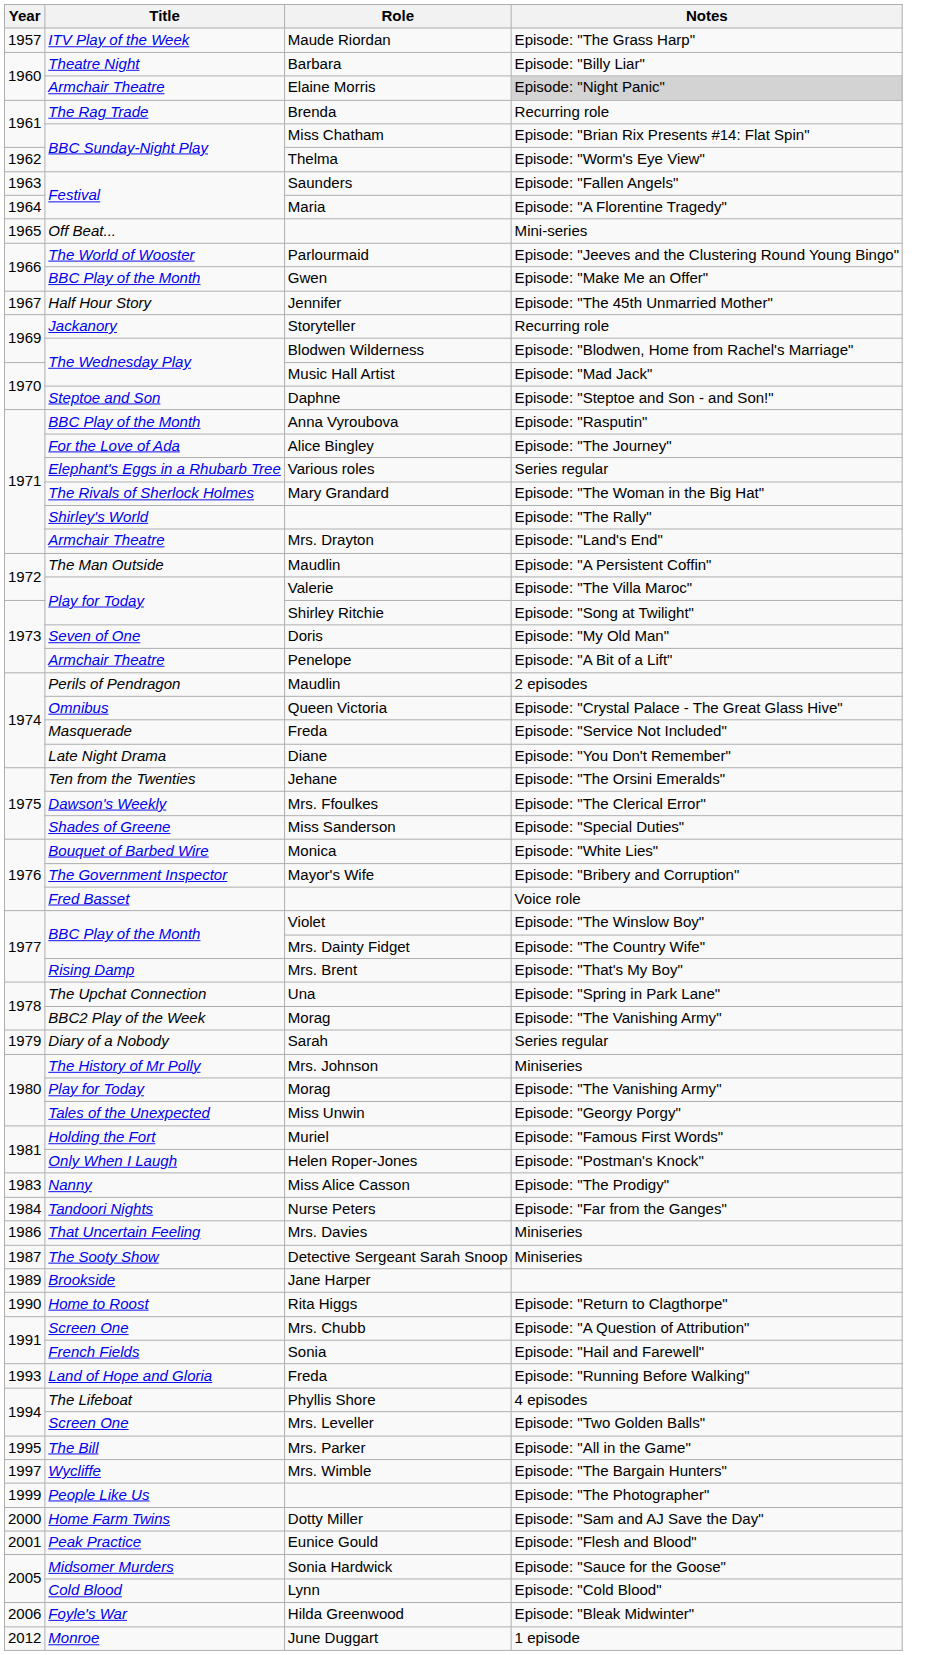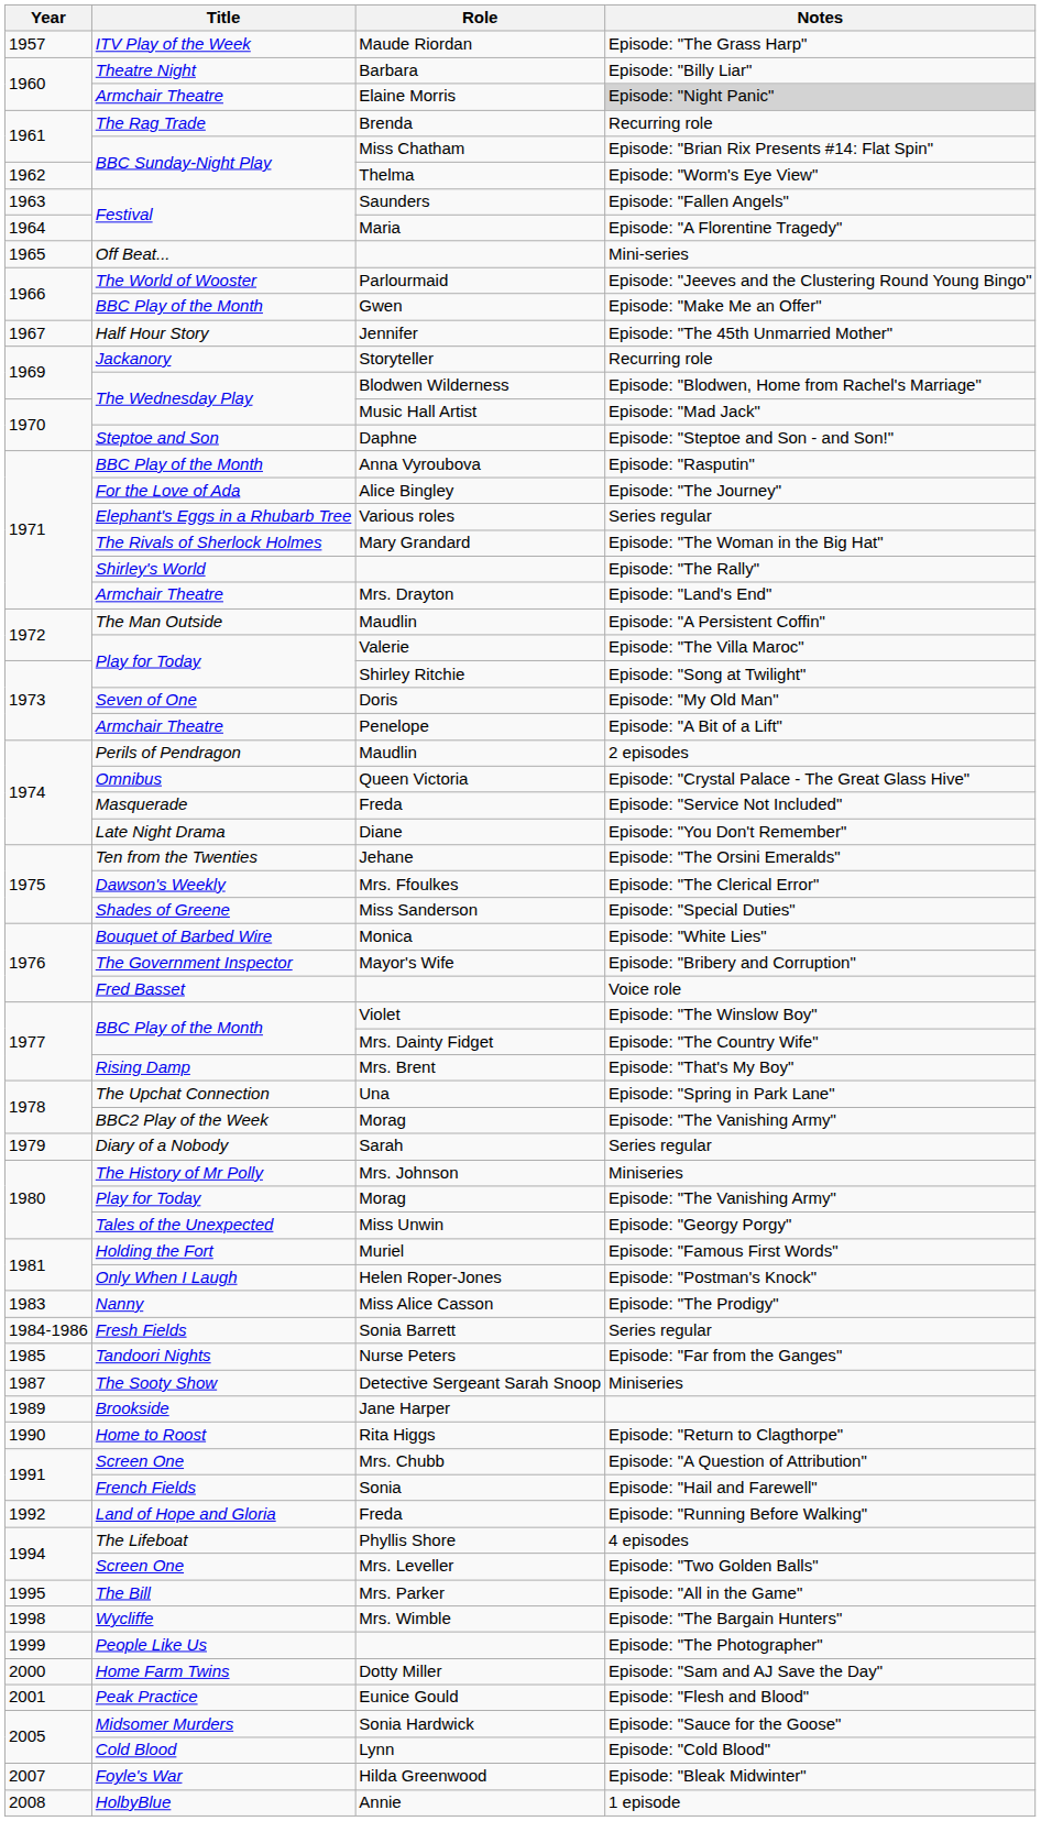 <table class="wikitable">
 <tr>
 <th>Year</th>
 <th>Title</th>
 <th>Role</th>
 <th>Notes</th>
 </tr>
 <tr>
 <td>1957</td>
 <td><em><a href='#'>ITV Play of the Week</a></em></td>
 <td>Maude Riordan</td>
 <td>Episode: "The Grass Harp"</td>
 </tr>
 <tr>
 <td rowspan="2">1960</td>
 <td><em><a href='#'>Theatre Night</a></em></td>
 <td>Barbara</td>
 <td>Episode: "Billy Liar"</td>
 </tr>
 <tr>
 <td><em><a href='#'>Armchair Theatre</a></em></td>
 <td>Elaine Morris</td>
 <td style="background: lightgrey;">Episode: "Night Panic"</td>
 </tr>
 <tr>
 <td rowspan="2">1961</td>
 <td><em><a href='#'>The Rag Trade</a></em></td>
 <td>Brenda</td>
 <td>Recurring role</td>
 </tr>
 <tr>
 <td rowspan="2"><em><a href='#'>BBC Sunday-Night Play</a></em></td>
 <td>Miss Chatham</td>
 <td>Episode: "Brian Rix Presents #14: Flat Spin"</td>
 </tr>
 <tr>
 <td>1962</td>
 <td>Thelma</td>
 <td>Episode: "Worm's Eye View"</td>
 </tr>
 <tr>
 <td>1963</td>
 <td rowspan="2"><em><a href='#'>Festival</a></em></td>
 <td>Saunders</td>
 <td>Episode: "Fallen Angels"</td>
 </tr>
 <tr>
 <td>1964</td>
 <td>Maria</td>
 <td>Episode: "A Florentine Tragedy"</td>
 </tr>
 <tr>
 <td>1965</td>
 <td><em>Off Beat...</em></td>
 <td></td>
 <td>Mini-series</td>
 </tr>
 <tr>
 <td rowspan="2">1966</td>
 <td><em><a href='#'>The World of Wooster</a></em></td>
 <td>Parlourmaid</td>
 <td>Episode: "Jeeves and the Clustering Round Young Bingo"</td>
 </tr>
 <tr>
 <td><em><a href='#'>BBC Play of the Month</a></em></td>
 <td>Gwen</td>
 <td>Episode: "Make Me an Offer"</td>
 </tr>
 <tr>
 <td>1967</td>
 <td><em>Half Hour Story</em></td>
 <td>Jennifer</td>
 <td>Episode: "The 45th Unmarried Mother"</td>
 </tr>
 <tr>
 <td rowspan="2">1969</td>
 <td><em><a href='#'>Jackanory</a></em></td>
 <td>Storyteller</td>
 <td>Recurring role</td>
 </tr>
 <tr>
 <td rowspan="2"><em><a href='#'>The Wednesday Play</a></em></td>
 <td>Blodwen Wilderness</td>
 <td>Episode: "Blodwen, Home from Rachel's Marriage"</td>
 </tr>
 <tr>
 <td rowspan="2">1970</td>
 <td>Music Hall Artist</td>
 <td>Episode: "Mad Jack"</td>
 </tr>
 <tr>
 <td><em><a href='#'>Steptoe and Son</a></em></td>
 <td>Daphne</td>
 <td>Episode: "Steptoe and Son - and Son!"</td>
 </tr>
 <tr>
 <td rowspan="6">1971</td>
 <td><em><a href='#'>BBC Play of the Month</a></em></td>
 <td>Anna Vyroubova</td>
 <td>Episode: "Rasputin"</td>
 </tr>
 <tr>
 <td><em><a href='#'>For the Love of Ada</a></em></td>
 <td>Alice Bingley</td>
 <td>Episode: "The Journey"</td>
 </tr>
 <tr>
 <td><em><a href='#'>Elephant's Eggs in a Rhubarb Tree</a></em></td>
 <td>Various roles</td>
 <td>Series regular</td>
 </tr>
 <tr>
 <td><em><a href='#'>The Rivals of Sherlock Holmes</a></em></td>
 <td>Mary Grandard</td>
 <td>Episode: "The Woman in the Big Hat"</td>
 </tr>
 <tr>
 <td><em><a href='#'>Shirley's World</a></em></td>
 <td></td>
 <td>Episode: "The Rally"</td>
 </tr>
 <tr>
 <td><em><a href='#'>Armchair Theatre</a></em></td>
 <td>Mrs. Drayton</td>
 <td>Episode: "Land's End"</td>
 </tr>
 <tr>
 <td rowspan="2">1972</td>
 <td><em>The Man Outside</em></td>
 <td>Maudlin</td>
 <td>Episode: "A Persistent Coffin"</td>
 </tr>
 <tr>
 <td rowspan="2"><em><a href='#'>Play for Today</a></em></td>
 <td>Valerie</td>
 <td>Episode: "The Villa Maroc"</td>
 </tr>
 <tr>
 <td rowspan="3">1973</td>
 <td>Shirley Ritchie</td>
 <td>Episode: "Song at Twilight"</td>
 </tr>
 <tr>
 <td><em><a href='#'>Seven of One</a></em></td>
 <td>Doris</td>
 <td>Episode: "My Old Man"</td>
 </tr>
 <tr>
 <td><em><a href='#'>Armchair Theatre</a></em></td>
 <td>Penelope</td>
 <td>Episode: "A Bit of a Lift"</td>
 </tr>
 <tr>
 <td rowspan="4">1974</td>
 <td><em>Perils of Pendragon</em></td>
 <td>Maudlin</td>
 <td>2 episodes</td>
 </tr>
 <tr>
 <td><em><a href='#'>Omnibus</a></em></td>
 <td>Queen Victoria</td>
 <td>Episode: "Crystal Palace - The Great Glass Hive"</td>
 </tr>
 <tr>
 <td><em>Masquerade</em></td>
 <td>Freda</td>
 <td>Episode: "Service Not Included"</td>
 </tr>
 <tr>
 <td><em>Late Night Drama</em></td>
 <td>Diane</td>
 <td>Episode: "You Don't Remember"</td>
 </tr>
 <tr>
 <td rowspan="3">1975</td>
 <td><em>Ten from the Twenties</em></td>
 <td>Jehane</td>
 <td>Episode: "The Orsini Emeralds"</td>
 </tr>
 <tr>
 <td><em><a href='#'>Dawson's Weekly</a></em></td>
 <td>Mrs. Ffoulkes</td>
 <td>Episode: "The Clerical Error"</td>
 </tr>
 <tr>
 <td><em><a href='#'>Shades of Greene</a></em></td>
 <td>Miss Sanderson</td>
 <td>Episode: "Special Duties"</td>
 </tr>
 <tr>
 <td rowspan="3">1976</td>
 <td><em><a href='#'>Bouquet of Barbed Wire</a></em></td>
 <td>Monica</td>
 <td>Episode: "White Lies"</td>
 </tr>
 <tr>
 <td><em><a href='#'>The Government Inspector</a></em></td>
 <td>Mayor's Wife</td>
 <td>Episode: "Bribery and Corruption"</td>
 </tr>
 <tr>
 <td><em><a href='#'>Fred Basset</a></em></td>
 <td></td>
 <td>Voice role</td>
 </tr>
 <tr>
 <td rowspan="3">1977</td>
 <td rowspan="2"><em><a href='#'>BBC Play of the Month</a></em></td>
 <td>Violet</td>
 <td>Episode: "The Winslow Boy"</td>
 </tr>
 <tr>
 <td>Mrs. Dainty Fidget</td>
 <td>Episode: "The Country Wife"</td>
 </tr>
 <tr>
 <td><em><a href='#'>Rising Damp</a></em></td>
 <td>Mrs. Brent</td>
 <td>Episode: "That's My Boy"</td>
 </tr>
 <tr>
 <td rowspan="2">1978</td>
 <td><em>The Upchat Connection</em></td>
 <td>Una</td>
 <td>Episode: "Spring in Park Lane"</td>
 </tr>
 <tr>
 <td><em>BBC2 Play of the Week</em></td>
 <td>Morag</td>
 <td>Episode: "The Vanishing Army"</td>
 </tr>
 <tr>
 <td>1979</td>
 <td><em>Diary of a Nobody</em></td>
 <td>Sarah</td>
 <td>Series regular</td>
 </tr>
 <tr>
 <td rowspan="3">1980</td>
 <td><em><a href='#'>The History of Mr Polly</a></em></td>
 <td>Mrs. Johnson</td>
 <td>Miniseries</td>
 </tr>
 <tr>
 <td><em><a href='#'>Play for Today</a></em></td>
 <td>Morag</td>
 <td>Episode: "The Vanishing Army"</td>
 </tr>
 <tr>
 <td><em><a href='#'>Tales of the Unexpected</a></em></td>
 <td>Miss Unwin</td>
 <td>Episode: "Georgy Porgy"</td>
 </tr>
 <tr>
 <td rowspan="2">1981</td>
 <td><em><a href='#'>Holding the Fort</a></em></td>
 <td>Muriel</td>
 <td>Episode: "Famous First Words"</td>
 </tr>
 <tr>
 <td><em><a href='#'>Only When I Laugh</a></em></td>
 <td>Helen Roper-Jones</td>
 <td>Episode: "Postman's Knock"</td>
 </tr>
 <tr>
 <td>1983</td>
 <td><em><a href='#'>Nanny</a></em></td>
 <td>Miss Alice Casson</td>
 <td>Episode: "The Prodigy"</td>
 </tr>
 <tr>
-<td>1984</td>
+<td>1984-1986</td>
+<td><em><a href='#'>Fresh Fields</a></em></td>
+<td>Sonia Barrett</td>
+<td>Series regular</td>
+</tr>
+<tr>
+<td>1985</td>
 <td><em><a href='#'>Tandoori Nights</a></em></td>
 <td>Nurse Peters</td>
 <td>Episode: "Far from the Ganges"</td>
-</tr>
-<tr>
-<td>1986</td>
-<td><em><a href='#'>That Uncertain Feeling</a></em></td>
-<td>Mrs. Davies</td>
-<td>Miniseries</td>
 </tr>
 <tr>
 <td>1987</td>
 <td><em><a href='#'>The Sooty Show</a></em></td>
 <td>Detective Sergeant Sarah Snoop</td>
 <td>Miniseries</td>
 </tr>
 <tr>
 <td>1989</td>
 <td><em><a href='#'>Brookside</a></em></td>
 <td>Jane Harper</td>
 </tr>
 <tr>
 <td>1990</td>
 <td><em><a href='#'>Home to Roost</a></em></td>
 <td>Rita Higgs</td>
 <td>Episode: "Return to Clagthorpe"</td>
 </tr>
 <tr>
 <td rowspan="2">1991</td>
 <td><em><a href='#'>Screen One</a></em></td>
 <td>Mrs. Chubb</td>
 <td>Episode: "A Question of Attribution"</td>
 </tr>
 <tr>
 <td><em><a href='#'>French Fields</a></em></td>
 <td>Sonia</td>
 <td>Episode: "Hail and Farewell"</td>
 </tr>
 <tr>
-<td>1993</td>
+<td>1992</td>
 <td><em><a href='#'>Land of Hope and Gloria</a></em></td>
 <td>Freda</td>
 <td>Episode: "Running Before Walking"</td>
 </tr>
 <tr>
 <td rowspan="2">1994</td>
 <td><em>The Lifeboat</em></td>
 <td>Phyllis Shore</td>
 <td>4 episodes</td>
 </tr>
 <tr>
 <td><em><a href='#'>Screen One</a></em></td>
 <td>Mrs. Leveller</td>
 <td>Episode: "Two Golden Balls"</td>
 </tr>
 <tr>
 <td>1995</td>
 <td><em><a href='#'>The Bill</a></em></td>
 <td>Mrs. Parker</td>
 <td>Episode: "All in the Game"</td>
 </tr>
 <tr>
-<td>1997</td>
+<td>1998</td>
 <td><em><a href='#'>Wycliffe</a></em></td>
 <td>Mrs. Wimble</td>
 <td>Episode: "The Bargain Hunters"</td>
 </tr>
 <tr>
 <td>1999</td>
 <td><em><a href='#'>People Like Us</a></em></td>
 <td></td>
 <td>Episode: "The Photographer"</td>
 </tr>
 <tr>
 <td>2000</td>
 <td><em><a href='#'>Home Farm Twins</a></em></td>
 <td>Dotty Miller</td>
 <td>Episode: "Sam and AJ Save the Day"</td>
 </tr>
 <tr>
 <td>2001</td>
 <td><em><a href='#'>Peak Practice</a></em></td>
 <td>Eunice Gould</td>
 <td>Episode: "Flesh and Blood"</td>
 </tr>
 <tr>
 <td rowspan="2">2005</td>
 <td><em><a href='#'>Midsomer Murders</a></em></td>
 <td>Sonia Hardwick</td>
 <td>Episode: "Sauce for the Goose"</td>
 </tr>
 <tr>
 <td><em><a href='#'>Cold Blood</a></em></td>
 <td>Lynn</td>
 <td>Episode: "Cold Blood"</td>
 </tr>
 <tr>
-<td>2006</td>
+<td>2007</td>
 <td><em><a href='#'>Foyle's War</a></em></td>
 <td>Hilda Greenwood</td>
 <td>Episode: "Bleak Midwinter"</td>
 </tr>
 <tr>
-<td>2012</td>
-<td><em><a href='#'>Monroe</a></em></td>
-<td>June Duggart</td>
+<td>2008</td>
+<td><em><a href='#'>HolbyBlue</a></em></td>
+<td>Annie</td>
 <td>1 episode</td>
 </tr>
 </table>
